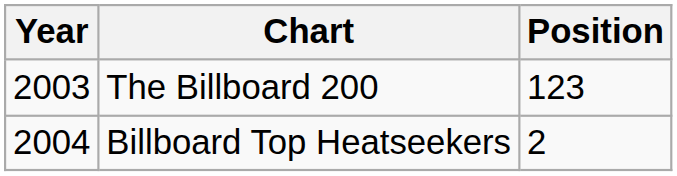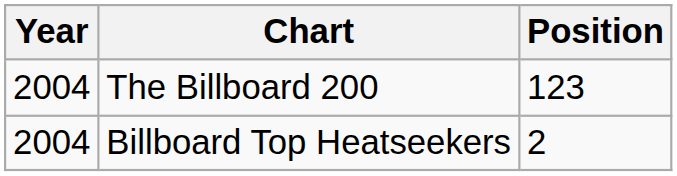 <table class="wikitable">
 <tr>
 <th>Year</th>
 <th>Chart</th>
 <th>Position</th>
 </tr>
 <tr>
-<td>2003</td>
+<td>2004</td>
 <td>The Billboard 200</td>
 <td>123</td>
 </tr>
 <tr>
 <td>2004</td>
 <td>Billboard Top Heatseekers</td>
 <td>2</td>
 </tr>
 </table>
